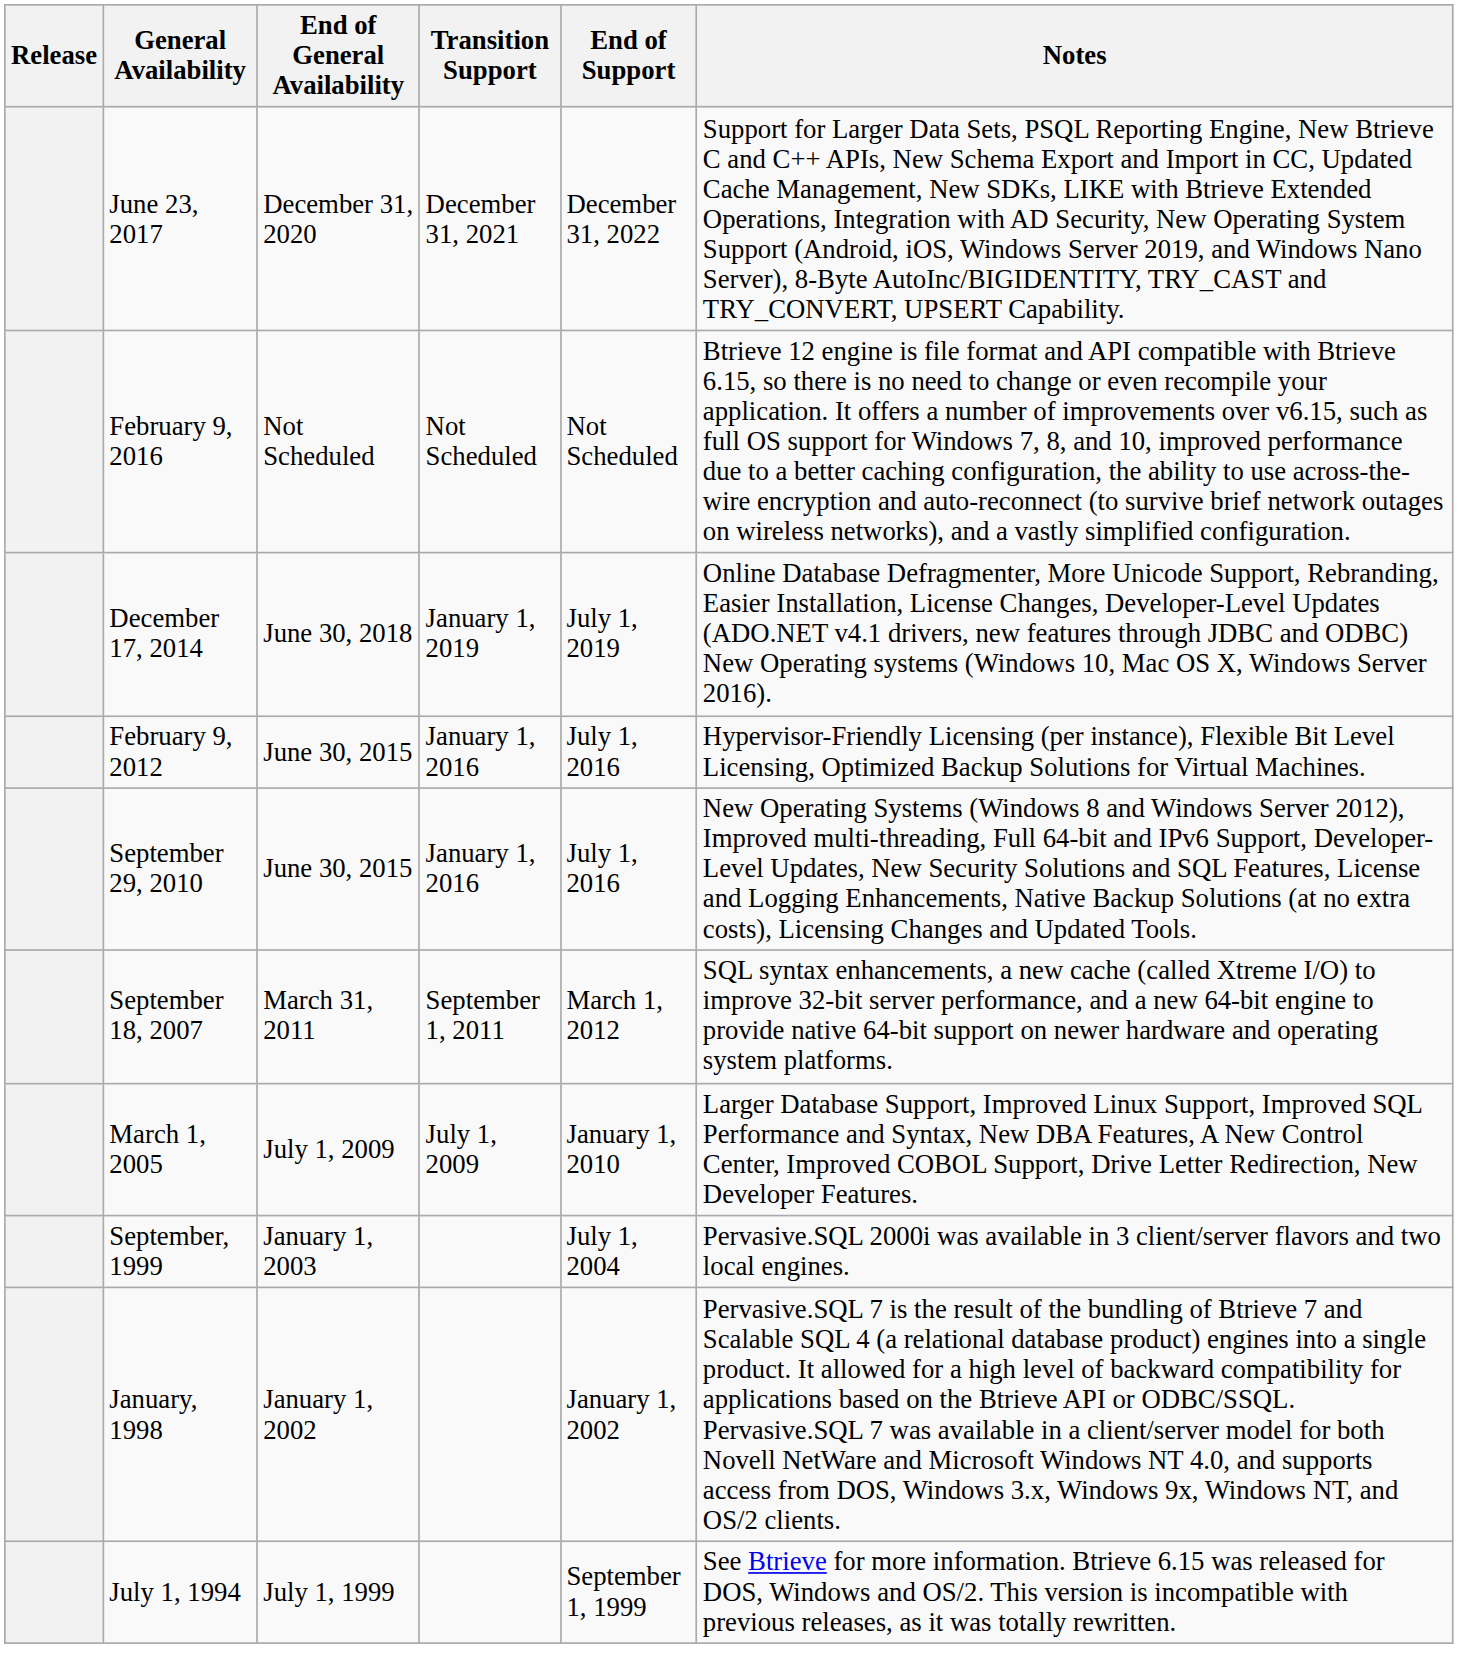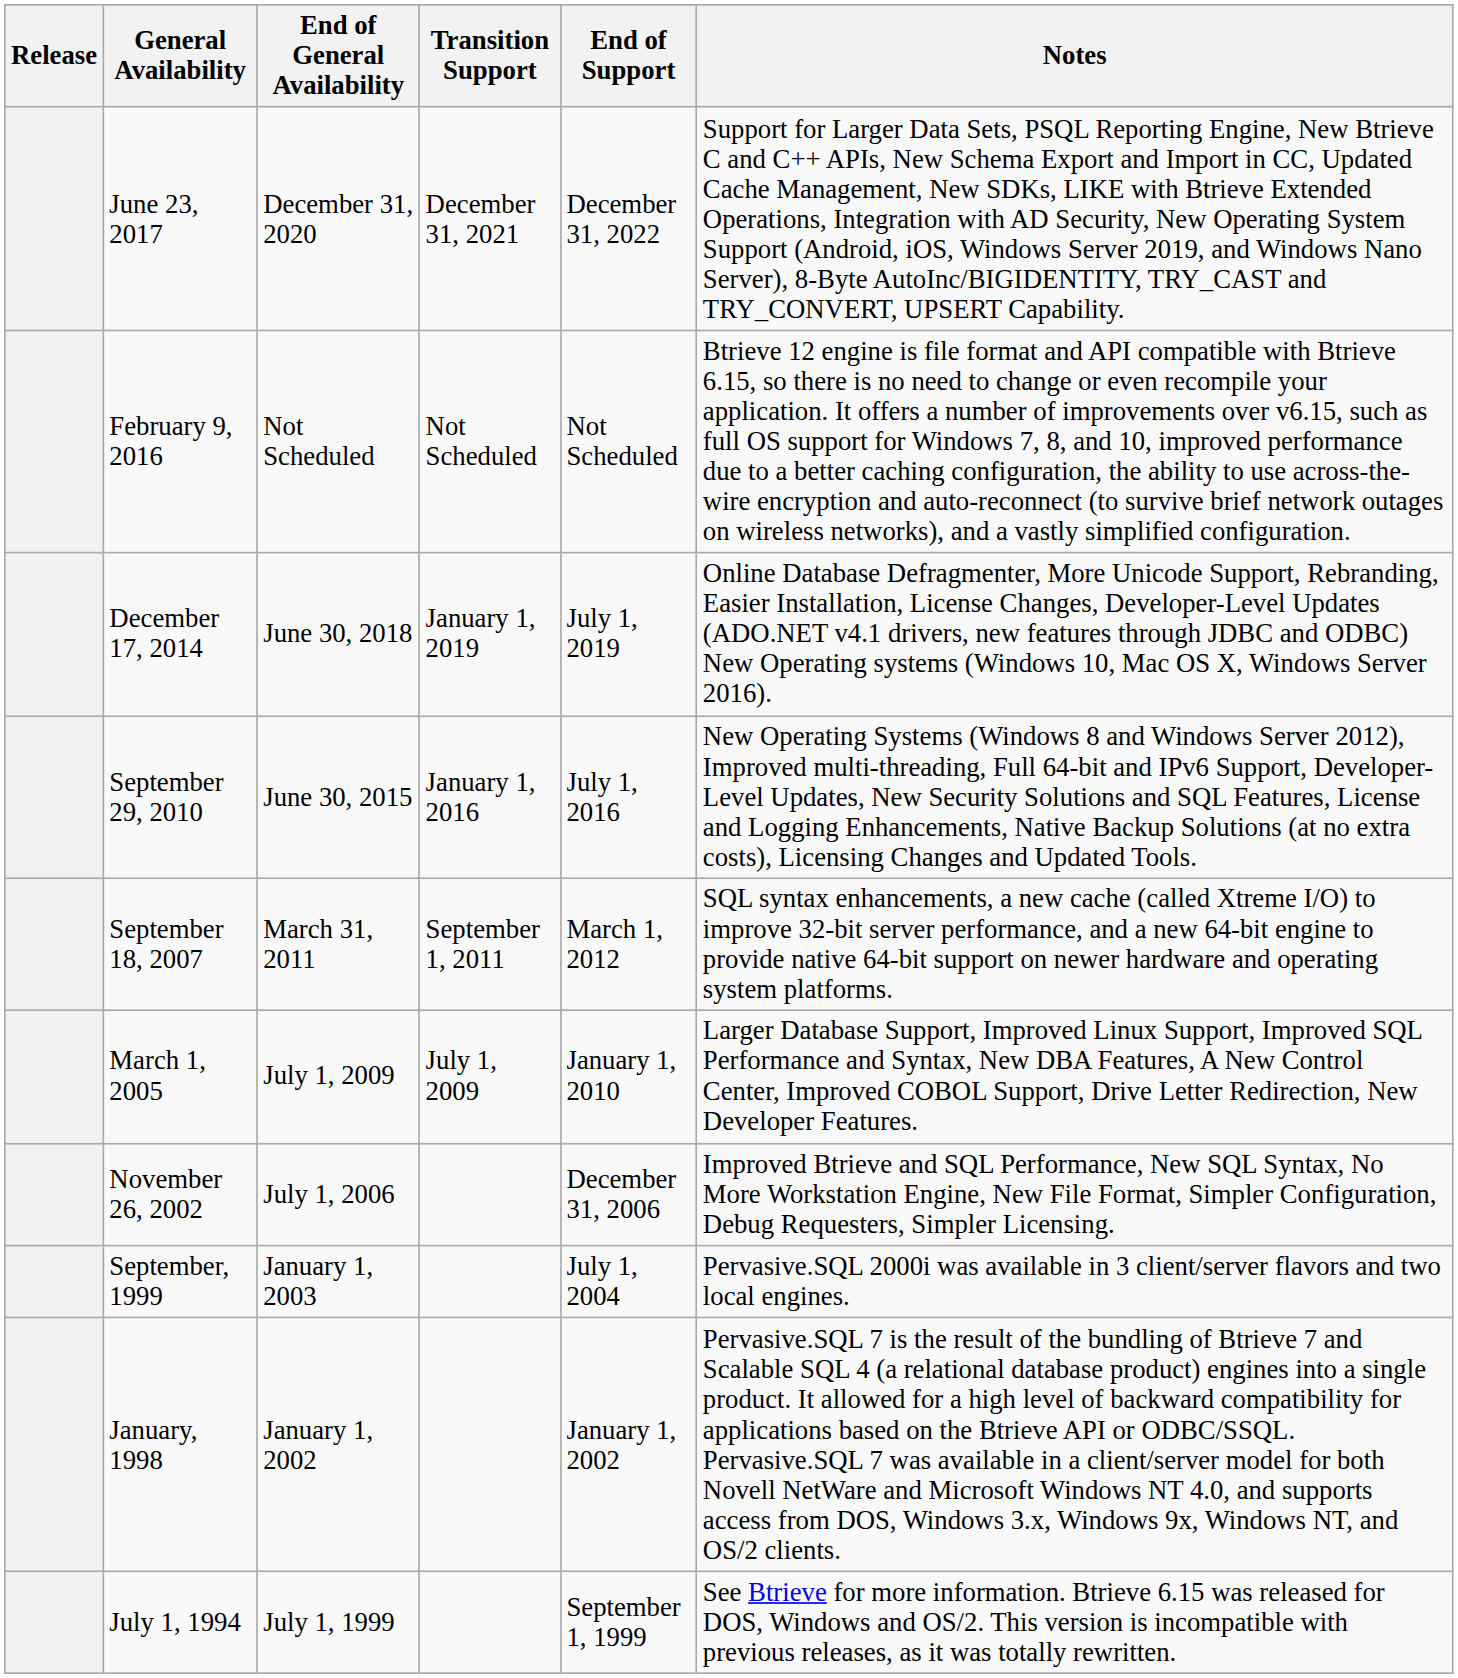 <table class="wikitable">
 <tr>
 <th>Release</th>
 <th>General Availability</th>
 <th>End of General Availability</th>
 <th>Transition Support</th>
 <th>End of Support</th>
 <th>Notes</th>
 </tr>
 <tr>
 <th></th>
 <td>June 23, 2017</td>
 <td>December 31, 2020</td>
 <td>December 31, 2021</td>
 <td>December 31, 2022</td>
 <td>Support for Larger Data Sets, PSQL Reporting Engine, New Btrieve C and C++ APIs, New Schema Export and Import in CC, Updated Cache Management, New SDKs, LIKE with Btrieve Extended Operations, Integration with AD Security, New Operating System Support (Android, iOS, Windows Server 2019, and Windows Nano Server), 8-Byte AutoInc/BIGIDENTITY, TRY_CAST and TRY_CONVERT, UPSERT Capability.</td>
 </tr>
 <tr>
 <th></th>
 <td>February 9, 2016</td>
 <td>Not Scheduled</td>
 <td>Not Scheduled</td>
 <td>Not Scheduled</td>
 <td>Btrieve 12 engine is file format and API compatible with Btrieve 6.15, so there is no need to change or even recompile your application. It offers a number of improvements over v6.15, such as full OS support for Windows 7, 8, and 10, improved performance due to a better caching configuration, the ability to use across-the-wire encryption and auto-reconnect (to survive brief network outages on wireless networks), and a vastly simplified configuration.</td>
 </tr>
 <tr>
 <th></th>
 <td>December 17, 2014</td>
 <td>June 30, 2018</td>
 <td>January 1, 2019</td>
 <td>July 1, 2019</td>
 <td>Online Database Defragmenter, More Unicode Support, Rebranding, Easier Installation, License Changes, Developer-Level Updates (ADO.NET v4.1 drivers, new features through JDBC and ODBC) New Operating systems (Windows 10, Mac OS X, Windows Server 2016).</td>
 </tr>
 <tr>
 <th></th>
-<td>February 9, 2012</td>
-<td>June 30, 2015</td>
-<td>January 1, 2016</td>
-<td>July 1, 2016</td>
-<td>Hypervisor-Friendly Licensing (per instance), Flexible Bit Level Licensing, Optimized Backup Solutions for Virtual Machines.</td>
-</tr>
-<tr>
-<th></th>
 <td>September 29, 2010</td>
 <td>June 30, 2015</td>
 <td>January 1, 2016</td>
 <td>July 1, 2016</td>
 <td>New Operating Systems (Windows 8 and Windows Server 2012), Improved multi-threading, Full 64-bit and IPv6 Support, Developer-Level Updates, New Security Solutions and SQL Features, License and Logging Enhancements, Native Backup Solutions (at no extra costs), Licensing Changes and Updated Tools.</td>
 </tr>
 <tr>
 <th></th>
 <td>September 18, 2007</td>
 <td>March 31, 2011</td>
 <td>September 1, 2011</td>
 <td>March 1, 2012</td>
 <td>SQL syntax enhancements, a new cache (called Xtreme I/O) to improve 32-bit server performance, and a new 64-bit engine to provide native 64-bit support on newer hardware and operating system platforms.</td>
 </tr>
 <tr>
 <th></th>
 <td>March 1, 2005</td>
 <td>July 1, 2009</td>
 <td>July 1, 2009</td>
 <td>January 1, 2010</td>
 <td>Larger Database Support, Improved Linux Support, Improved SQL Performance and Syntax, New DBA Features, A New Control Center, Improved COBOL Support, Drive Letter Redirection, New Developer Features.</td>
+</tr>
+<tr>
+<th></th>
+<td>November 26, 2002</td>
+<td>July 1, 2006</td>
+<td></td>
+<td>December 31, 2006</td>
+<td>Improved Btrieve and SQL Performance, New SQL Syntax, No More Workstation Engine, New File Format, Simpler Configuration, Debug Requesters, Simpler Licensing.</td>
 </tr>
 <tr>
 <th></th>
 <td>September, 1999</td>
 <td>January 1, 2003</td>
 <td></td>
 <td>July 1, 2004</td>
 <td>Pervasive.SQL 2000i was available in 3 client/server flavors and two local engines.</td>
 </tr>
 <tr>
 <th></th>
 <td>January, 1998</td>
 <td>January 1, 2002</td>
 <td></td>
 <td>January 1, 2002</td>
 <td>Pervasive.SQL 7 is the result of the bundling of Btrieve 7 and Scalable SQL 4 (a relational database product) engines into a single product. It allowed for a high level of backward compatibility for applications based on the Btrieve API or ODBC/SSQL. Pervasive.SQL 7 was available in a client/server model for both Novell NetWare and Microsoft Windows NT 4.0, and supports access from DOS, Windows 3.x, Windows 9x, Windows NT, and OS/2 clients.</td>
 </tr>
 <tr>
 <th></th>
 <td>July 1, 1994</td>
 <td>July 1, 1999</td>
 <td></td>
 <td>September 1, 1999</td>
 <td>See <a href='#'>Btrieve</a> for more information. Btrieve 6.15 was released for DOS, Windows and OS/2. This version is incompatible with previous releases, as it was totally rewritten.</td>
 </tr>
 </table>
